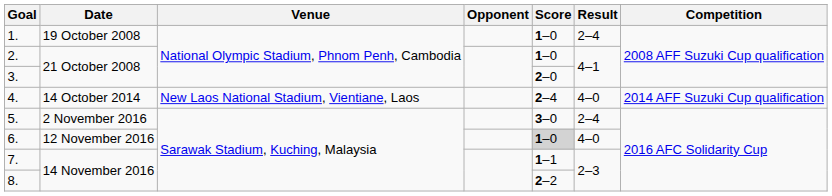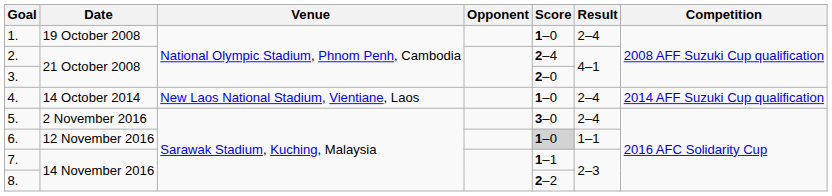 <table class="wikitable" style="font-size:90%;">
 <tr>
 <th>Goal</th>
 <th>Date</th>
 <th>Venue</th>
 <th>Opponent</th>
 <th>Score</th>
 <th>Result</th>
 <th>Competition</th>
 </tr>
 <tr>
 <td>1.</td>
 <td>19 October 2008</td>
 <td rowspan="3"><a href='#'>National Olympic Stadium</a>, <a href='#'>Phnom Penh</a>, Cambodia</td>
 <td></td>
 <td><strong>1</strong>–0</td>
 <td>2–4</td>
 <td rowspan="3"><a href='#'>2008 AFF Suzuki Cup qualification</a></td>
 </tr>
 <tr>
 <td>2.</td>
 <td rowspan="2">21 October 2008</td>
 <td rowspan="2"></td>
-<td><strong>1</strong>–0</td>
+<td><strong>2</strong>–4</td>
 <td rowspan="2">4–1</td>
 </tr>
 <tr>
 <td>3.</td>
 <td><strong>2</strong>–0</td>
 </tr>
 <tr>
 <td>4.</td>
 <td>14 October 2014</td>
 <td><a href='#'>New Laos National Stadium</a>, <a href='#'>Vientiane</a>, Laos</td>
 <td></td>
-<td><strong>2</strong>–4</td>
-<td>4–0</td>
+<td><strong>1</strong>–0</td>
+<td>2–4</td>
 <td><a href='#'>2014 AFF Suzuki Cup qualification</a></td>
 </tr>
 <tr>
 <td>5.</td>
 <td>2 November 2016</td>
 <td rowspan="4"><a href='#'>Sarawak Stadium</a>, <a href='#'>Kuching</a>, Malaysia</td>
 <td></td>
 <td><strong>3</strong>–0</td>
 <td>2–4</td>
 <td rowspan="4"><a href='#'>2016 AFC Solidarity Cup</a></td>
 </tr>
 <tr>
 <td>6.</td>
 <td>12 November 2016</td>
 <td></td>
 <td style="background: lightgrey;"><strong>1</strong>–0</td>
-<td>4–0</td>
+<td>1–1</td>
 </tr>
 <tr>
 <td>7.</td>
 <td rowspan="2">14 November 2016</td>
 <td rowspan="2"></td>
 <td><strong>1</strong>–1</td>
 <td rowspan="2">2–3</td>
 </tr>
 <tr>
 <td>8.</td>
 <td><strong>2</strong>–2</td>
 </tr>
 </table>
